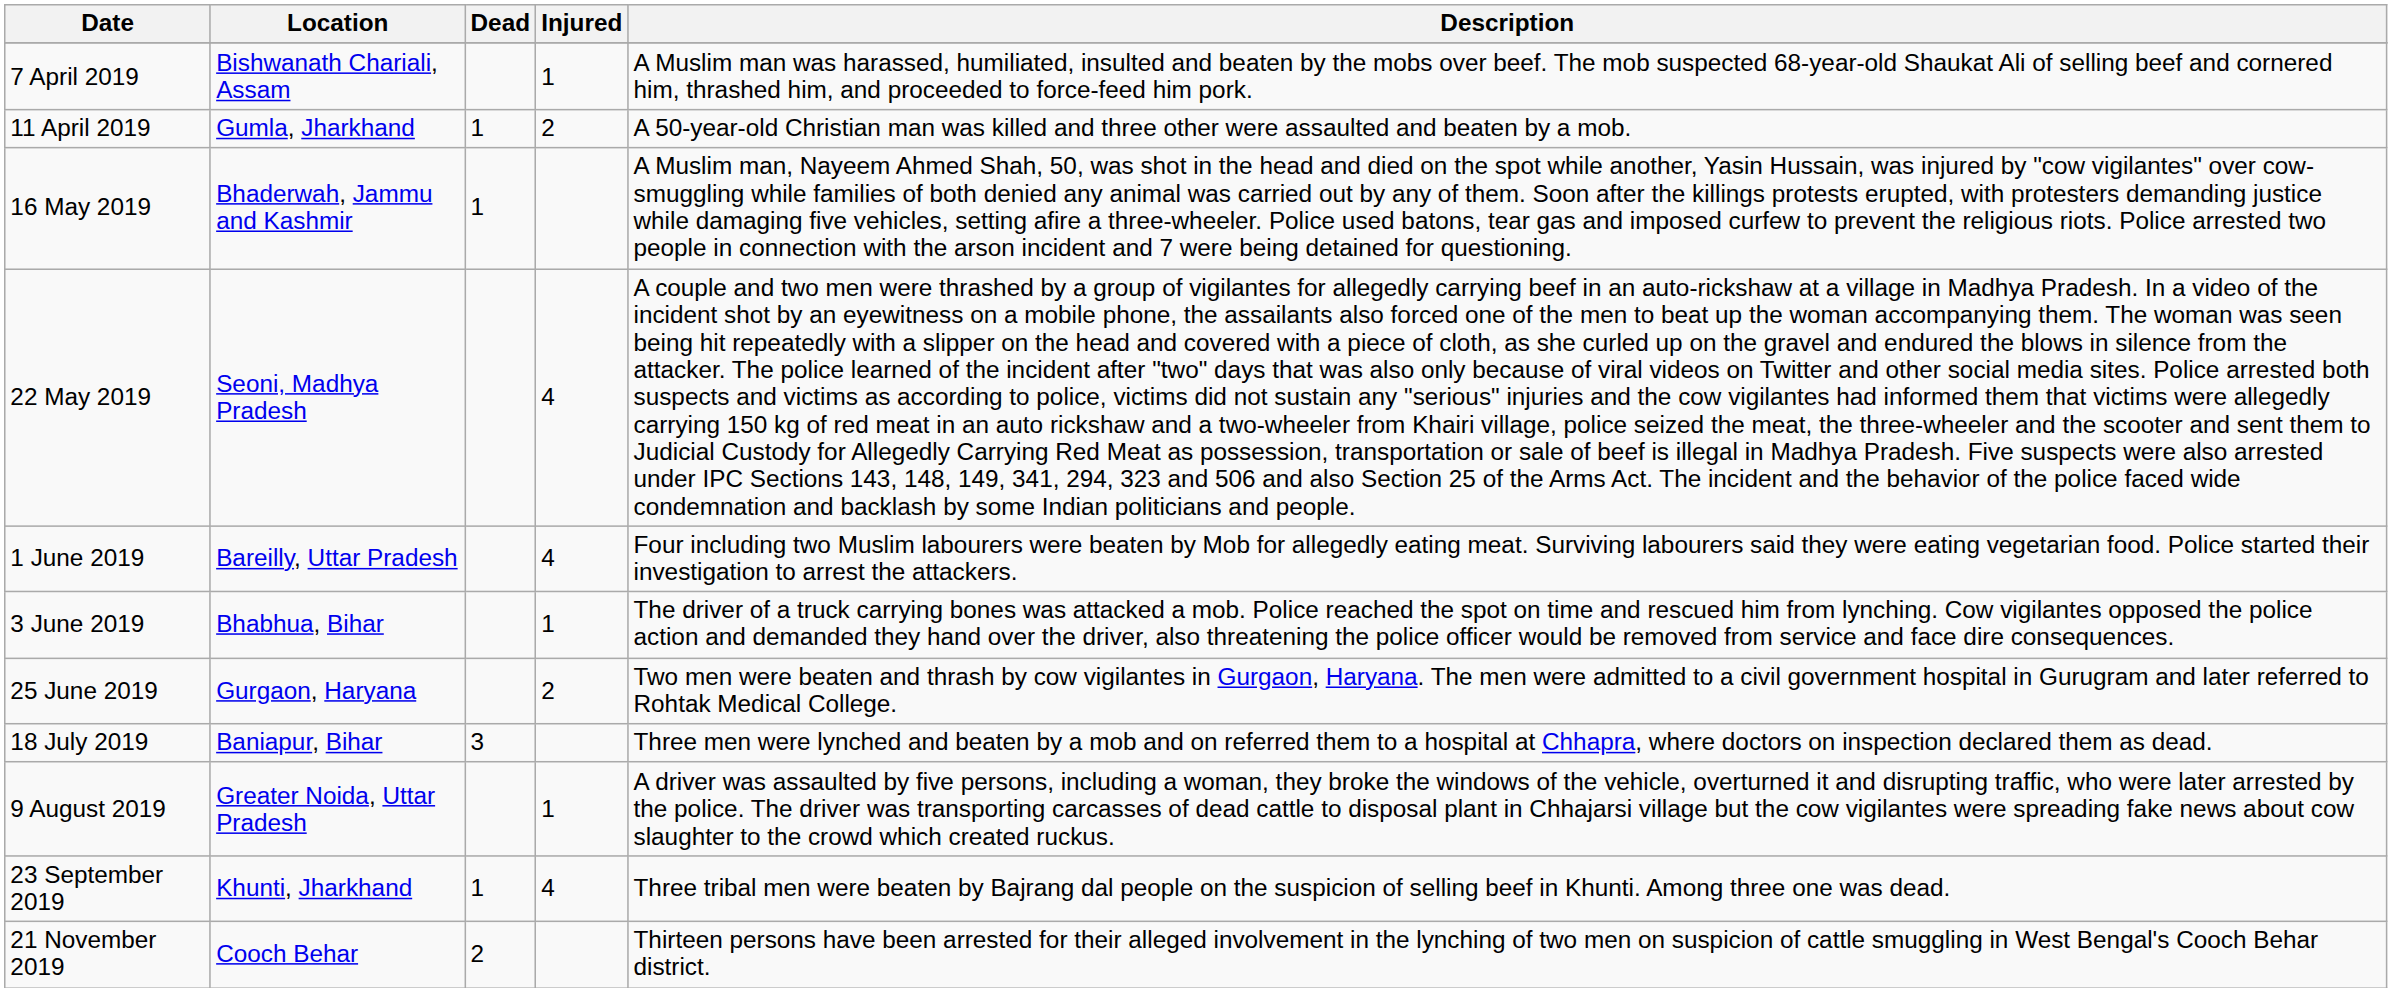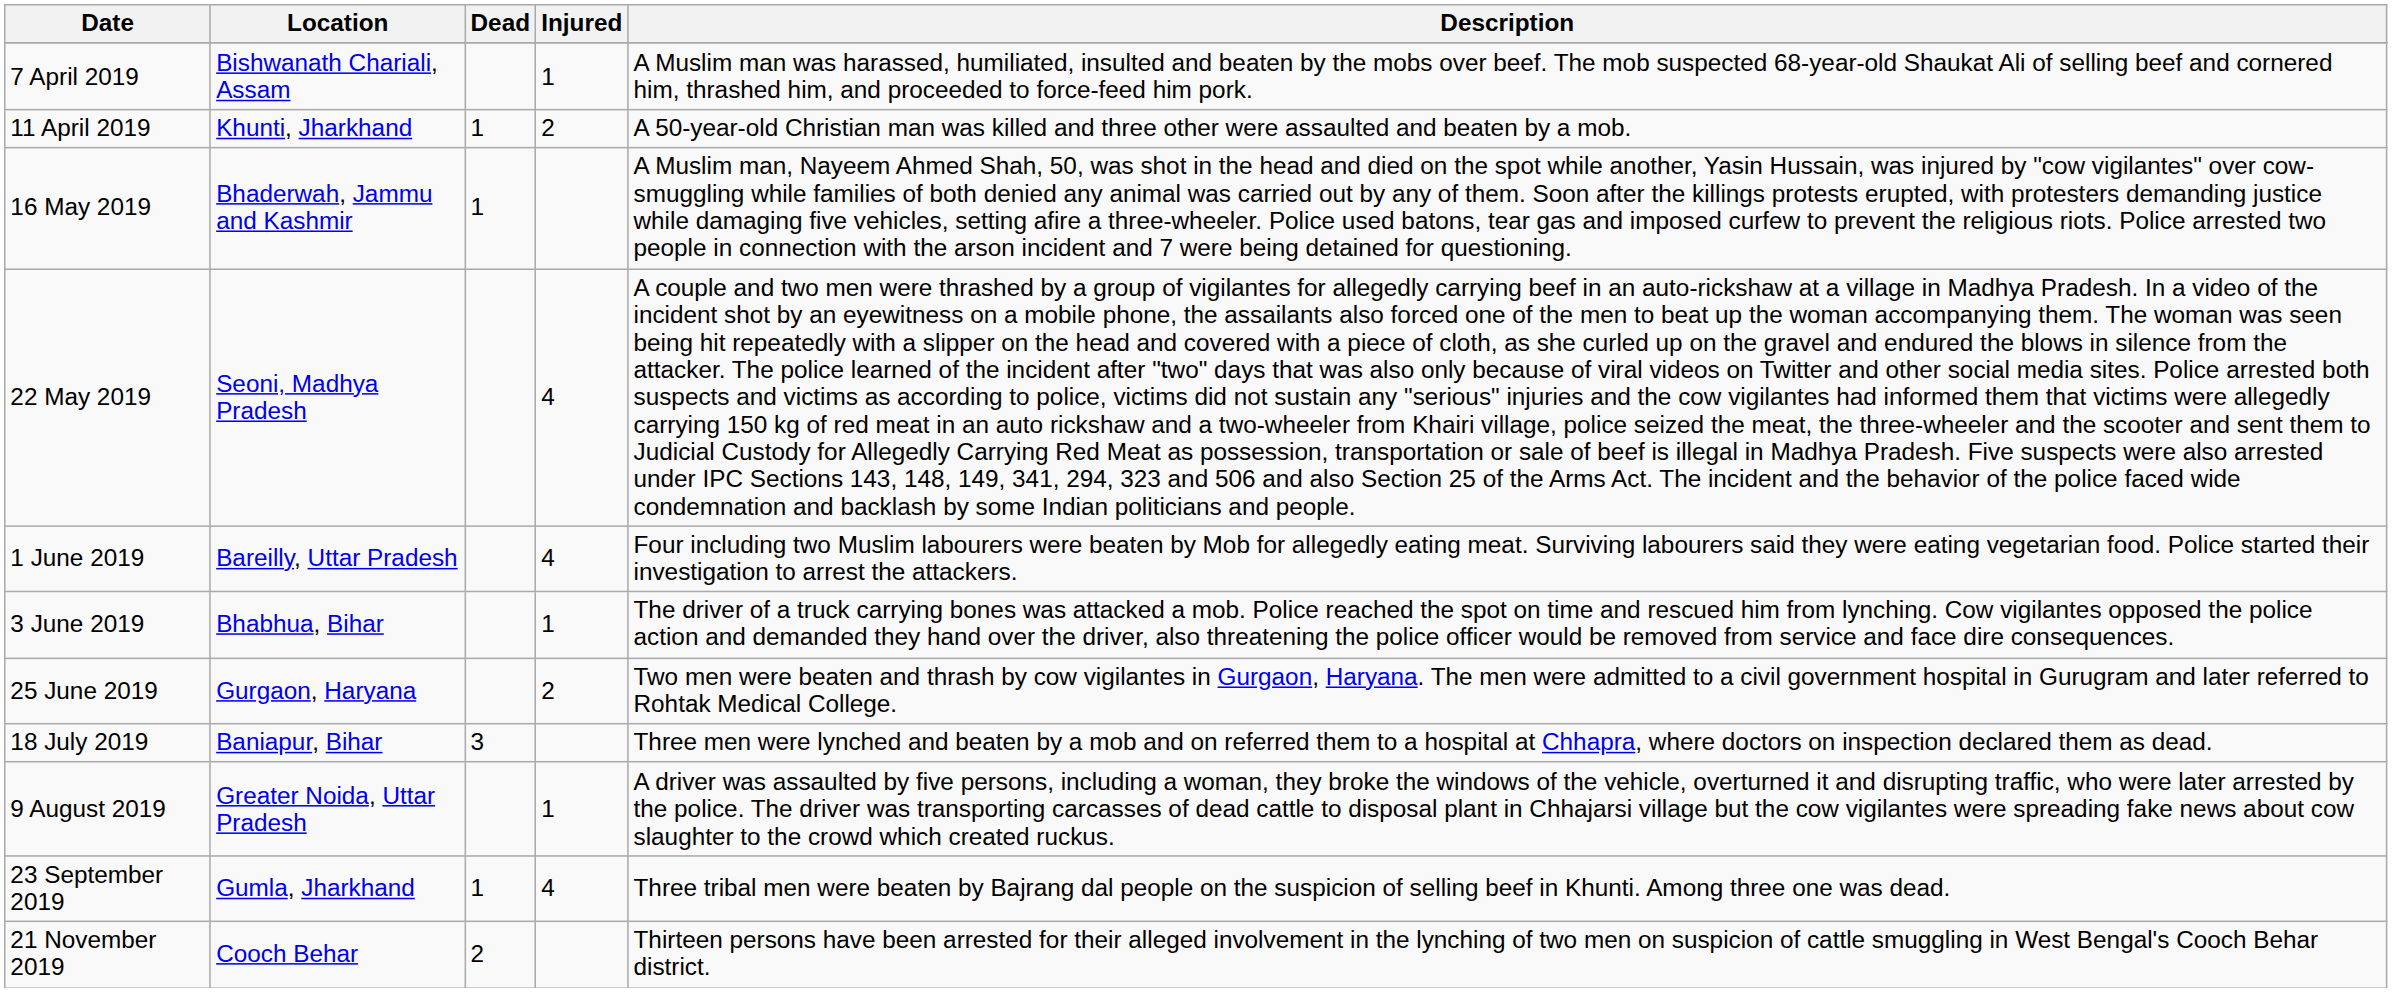 <table class="wikitable sortable">
 <tr>
 <th scope="col" style="width: 8rem;">Date</th>
 <th scope="col" style="width: 10rem;">Location</th>
 <th data-sort-type="number">Dead</th>
 <th data-sort-type="number">Injured</th>
 <th class="unsortable">Description</th>
 </tr>
 <tr>
 </tr>
 <tr>
 <td>7 April 2019</td>
 <td><a href='#'>Bishwanath Chariali</a>, <a href='#'>Assam</a></td>
 <td></td>
 <td>1</td>
 <td>A Muslim man was harassed, humiliated, insulted and beaten by the mobs over beef. The mob suspected 68-year-old Shaukat Ali of selling beef and cornered him, thrashed him, and  proceeded to force-feed him pork.</td>
 </tr>
 <tr>
 <td>11 April 2019</td>
-<td><a href='#'>Gumla</a>, <a href='#'>Jharkhand</a></td>
+<td><a href='#'>Khunti</a>, <a href='#'>Jharkhand</a></td>
 <td>1</td>
 <td>2</td>
 <td>A 50-year-old Christian man was killed and three other were assaulted and beaten by a mob.</td>
 </tr>
 <tr>
 <td>16 May 2019</td>
 <td><a href='#'>Bhaderwah</a>, <a href='#'>Jammu and Kashmir</a></td>
 <td>1</td>
 <td></td>
 <td>A Muslim man, Nayeem Ahmed Shah, 50, was shot in the head and died on the spot while another, Yasin Hussain, was injured by "cow vigilantes" over cow-smuggling while families of both denied any animal was carried out by any of them. Soon after the killings protests erupted, with protesters demanding justice while damaging five vehicles, setting afire a three-wheeler. Police used batons, tear gas and imposed curfew to prevent the religious riots. Police arrested two people in connection with the arson incident and 7 were being detained for questioning.</td>
 </tr>
 <tr>
 <td>22 May 2019</td>
 <td><a href='#'>Seoni, Madhya Pradesh</a></td>
 <td></td>
 <td>4</td>
 <td>A couple and two men were thrashed by a group of vigilantes for allegedly carrying beef in an auto-rickshaw at a village in Madhya Pradesh. In a video of the incident shot by an eyewitness on a mobile phone, the assailants also forced one of the men to beat up the woman accompanying them. The woman was seen being hit repeatedly with a slipper on the head and covered with a piece of cloth, as she curled up on the gravel and endured the blows in silence from the attacker. The police learned of the incident after "two" days that was also only because of viral videos on Twitter and other social media sites. Police arrested both suspects and victims as according to police, victims did not sustain any "serious" injuries and the cow vigilantes had informed them that victims were allegedly carrying 150 kg of red meat in an auto rickshaw and a two-wheeler from Khairi village, police seized the meat, the three-wheeler and the scooter and sent them to Judicial Custody for Allegedly Carrying Red Meat as possession, transportation or sale of beef is illegal in Madhya Pradesh. Five suspects were also arrested under IPC Sections 143, 148, 149, 341, 294, 323 and 506 and also Section 25 of the Arms Act. The incident and the behavior of the police faced wide condemnation and backlash by some Indian politicians and people.</td>
 </tr>
 <tr>
 <td>1 June 2019</td>
 <td><a href='#'>Bareilly</a>, <a href='#'>Uttar Pradesh</a></td>
 <td></td>
 <td>4</td>
 <td>Four including two Muslim labourers were beaten by Mob for allegedly eating meat. Surviving labourers said they were eating vegetarian food. Police started their investigation to arrest the attackers.</td>
 </tr>
 <tr>
 <td>3 June 2019</td>
 <td><a href='#'>Bhabhua</a>, <a href='#'>Bihar</a></td>
 <td></td>
 <td>1</td>
 <td>The driver of a truck carrying bones was attacked a mob. Police reached the spot on time and rescued him from lynching. Cow vigilantes opposed the police action and demanded they hand over the driver, also threatening the police officer would be removed from service and face dire consequences.</td>
 </tr>
 <tr>
 <td>25 June 2019</td>
 <td><a href='#'>Gurgaon</a>, <a href='#'>Haryana</a></td>
 <td></td>
 <td>2</td>
 <td>Two men were beaten and thrash by cow vigilantes in <a href='#'>Gurgaon</a>, <a href='#'>Haryana</a>. The men were admitted to a civil government hospital in Gurugram and later referred to Rohtak Medical College.</td>
 </tr>
 <tr>
 <td>18 July 2019</td>
 <td><a href='#'>Baniapur</a>, <a href='#'>Bihar</a></td>
 <td>3</td>
 <td></td>
 <td>Three men were lynched and beaten by a mob and on referred them to a hospital at <a href='#'>Chhapra</a>, where doctors on inspection declared them as dead.</td>
 </tr>
 <tr>
 <td>9 August 2019</td>
 <td><a href='#'>Greater Noida</a>, <a href='#'>Uttar Pradesh</a></td>
 <td></td>
 <td>1</td>
 <td>A driver was assaulted by five persons, including a woman, they broke the windows of the vehicle, overturned it and disrupting traffic, who were later arrested by the police. The driver was transporting carcasses of dead cattle to disposal plant in Chhajarsi village but the cow vigilantes were spreading fake news about cow slaughter to the crowd which created ruckus.</td>
 </tr>
 <tr>
 <td>23 September 2019</td>
-<td><a href='#'>Khunti</a>, <a href='#'>Jharkhand</a></td>
+<td><a href='#'>Gumla</a>, <a href='#'>Jharkhand</a></td>
 <td>1</td>
 <td>4</td>
 <td>Three tribal men were beaten by Bajrang dal people on the suspicion of selling beef in Khunti. Among three one was  dead.</td>
 </tr>
 <tr>
 <td>21 November 2019</td>
 <td><a href='#'>Cooch Behar</a></td>
 <td>2</td>
 <td></td>
 <td>Thirteen persons have been arrested for their alleged involvement in the lynching of two men on suspicion of cattle smuggling in West Bengal's Cooch Behar district.</td>
 </tr>
 </table>
